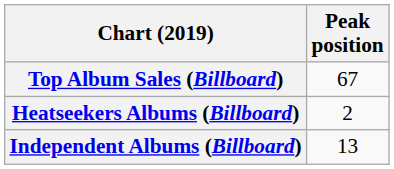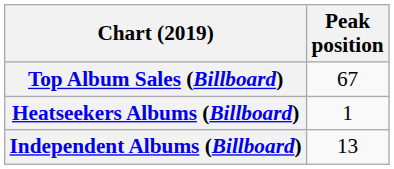 <table class="wikitable sortable plainrowheaders" style="text-align:center;">
 <tr>
 <th scope="col">Chart (2019)</th>
 <th scope="col">Peak<br>position</th>
 </tr>
 <tr>
 <th scope="row"><a href='#'>Top Album Sales</a> (<em><a href='#'>Billboard</a></em>)</th>
 <td>67</td>
 </tr>
 <tr>
 <th scope="row"><a href='#'>Heatseekers Albums</a> (<em><a href='#'>Billboard</a></em>)</th>
-<td>2</td>
+<td>1</td>
 </tr>
 <tr>
 <th scope="row"><a href='#'>Independent Albums</a> (<em><a href='#'>Billboard</a></em>)</th>
 <td>13</td>
 </tr>
 </table>
